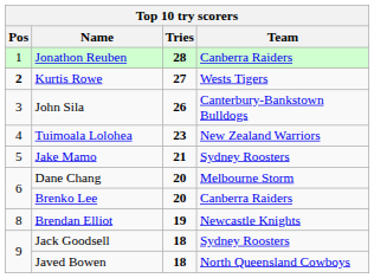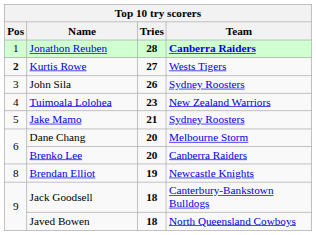 <table class="wikitable" style="text-align:center;">
 <tr>
 <th colspan=9>Top 10 try scorers</th>
 </tr>
 <tr>
 <th style="width:25px;">Pos</th>
 <th style="width:150px;">Name</th>
 <th style="width:25px;">Tries</th>
 <th style="width:200px;">Team</th>
 </tr>
 <tr bgcolor="#d0ffd0">
 <td>1</td>
 <td style="text-align:left;"><a href='#'>Jonathon Reuben</a></td>
 <td><strong>28</strong></td>
-<td style="text-align:left;"><a href='#'>Canberra Raiders</a></td>
+<td style="text-align:left;"><strong><a href='#'>Canberra Raiders</a></strong></td>
 </tr>
 <tr>
 <td><strong>2</strong></td>
 <td style="text-align:left;"><a href='#'>Kurtis Rowe</a></td>
 <td><strong>27</strong></td>
 <td style="text-align:left;"><a href='#'>Wests Tigers</a></td>
 </tr>
 <tr>
 <td>3</td>
 <td style="text-align:left;">John Sila</td>
 <td><strong>26</strong></td>
-<td style="text-align:left;"><a href='#'>Canterbury-Bankstown Bulldogs</a></td>
+<td style="text-align:left;"><a href='#'>Sydney Roosters</a></td>
 </tr>
 <tr>
 <td>4</td>
 <td style="text-align:left;"><a href='#'>Tuimoala Lolohea</a></td>
 <td><strong>23</strong></td>
 <td style="text-align:left;"><a href='#'>New Zealand Warriors</a></td>
 </tr>
 <tr>
 <td>5</td>
 <td style="text-align:left;"><a href='#'>Jake Mamo</a></td>
 <td><strong>21</strong></td>
 <td style="text-align:left;"><a href='#'>Sydney Roosters</a></td>
 </tr>
 <tr>
 <td rowspan=2>6</td>
 <td style="text-align:left;">Dane Chang</td>
 <td><strong>20</strong></td>
 <td style="text-align:left;"><a href='#'>Melbourne Storm</a></td>
 </tr>
 <tr>
 <td style="text-align:left;"><a href='#'>Brenko Lee</a></td>
 <td><strong>20</strong></td>
 <td style="text-align:left;"><a href='#'>Canberra Raiders</a></td>
 </tr>
 <tr>
 <td>8</td>
 <td style="text-align:left;"><a href='#'>Brendan Elliot</a></td>
 <td><strong>19</strong></td>
 <td style="text-align:left;"><a href='#'>Newcastle Knights</a></td>
 </tr>
 <tr>
 <td rowspan=2>9</td>
 <td style="text-align:left;">Jack Goodsell</td>
 <td><strong>18</strong></td>
-<td style="text-align:left;"><a href='#'>Sydney Roosters</a></td>
+<td style="text-align:left;"><a href='#'>Canterbury-Bankstown Bulldogs</a></td>
 </tr>
 <tr>
 <td style="text-align:left;">Javed Bowen</td>
 <td><strong>18</strong></td>
 <td style="text-align:left;"><a href='#'>North Queensland Cowboys</a></td>
 </tr>
 </table>
